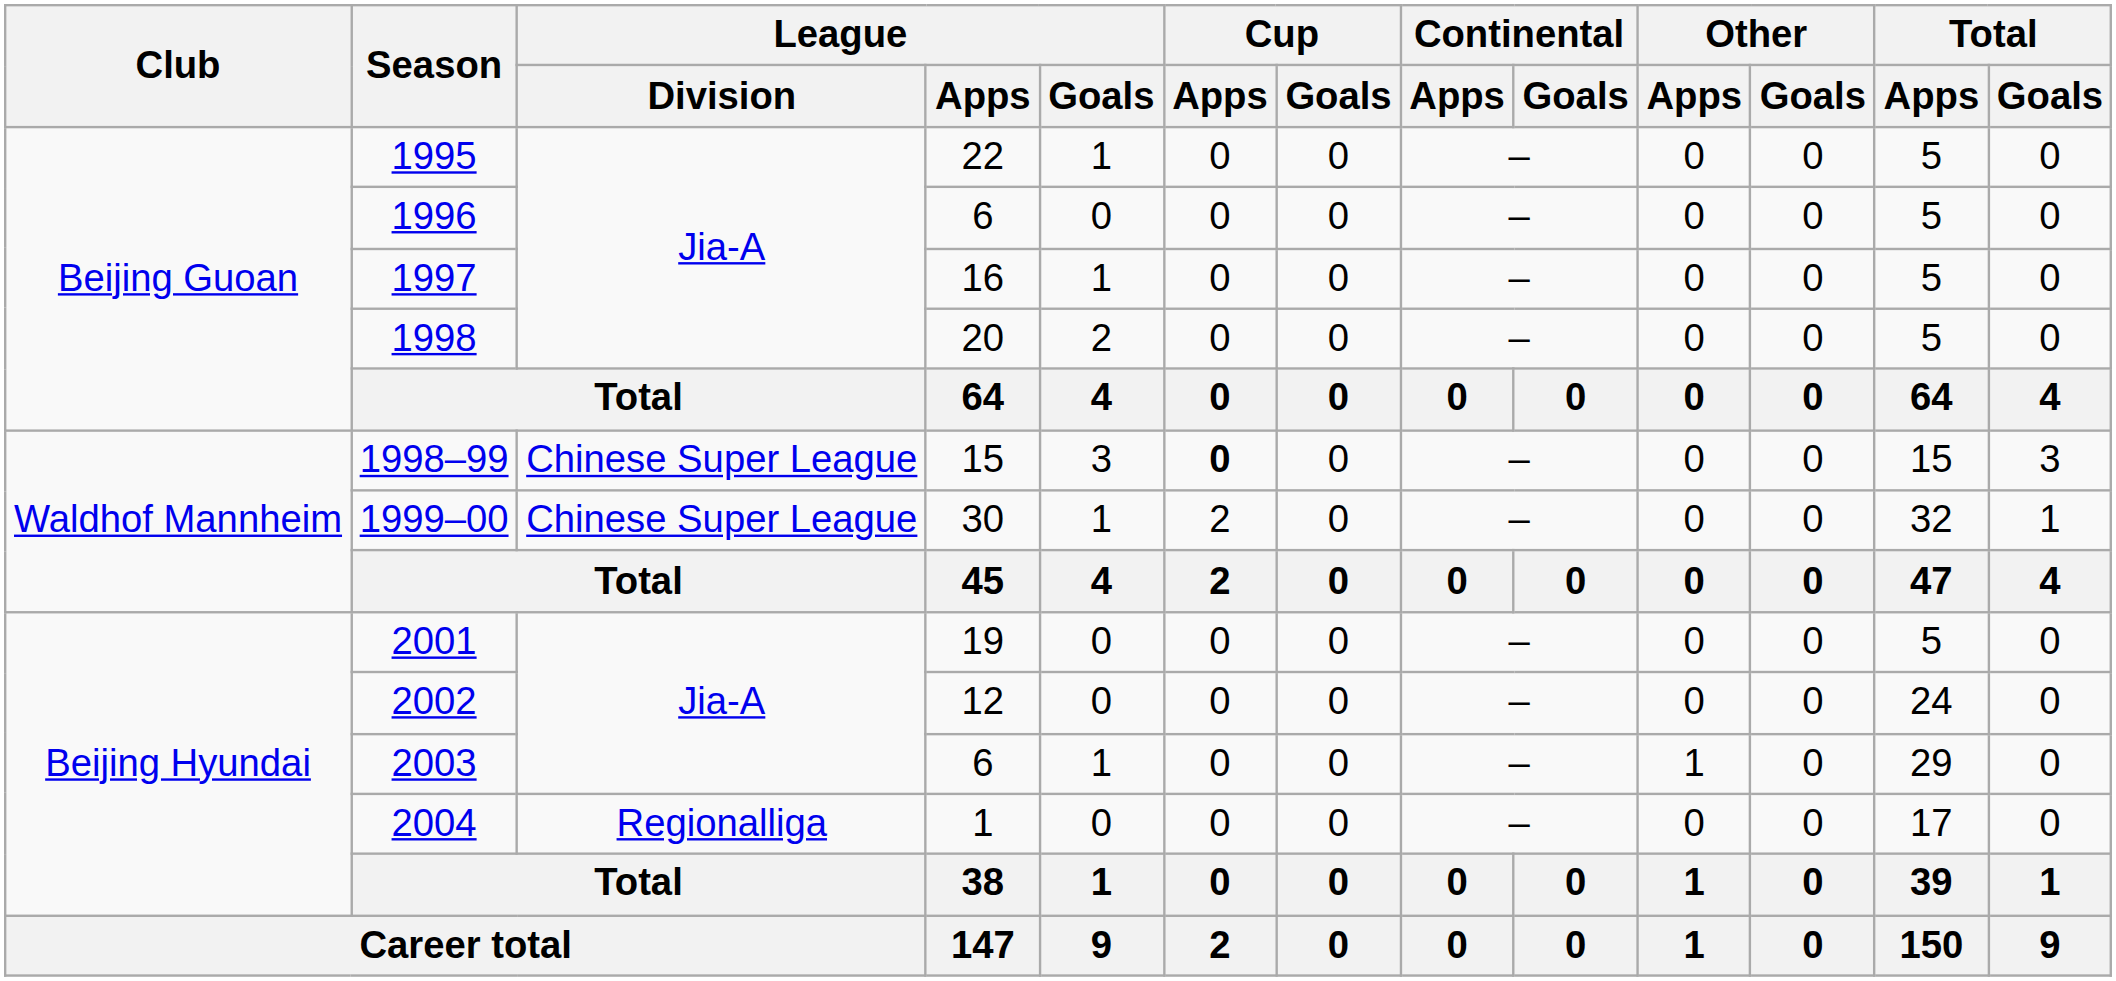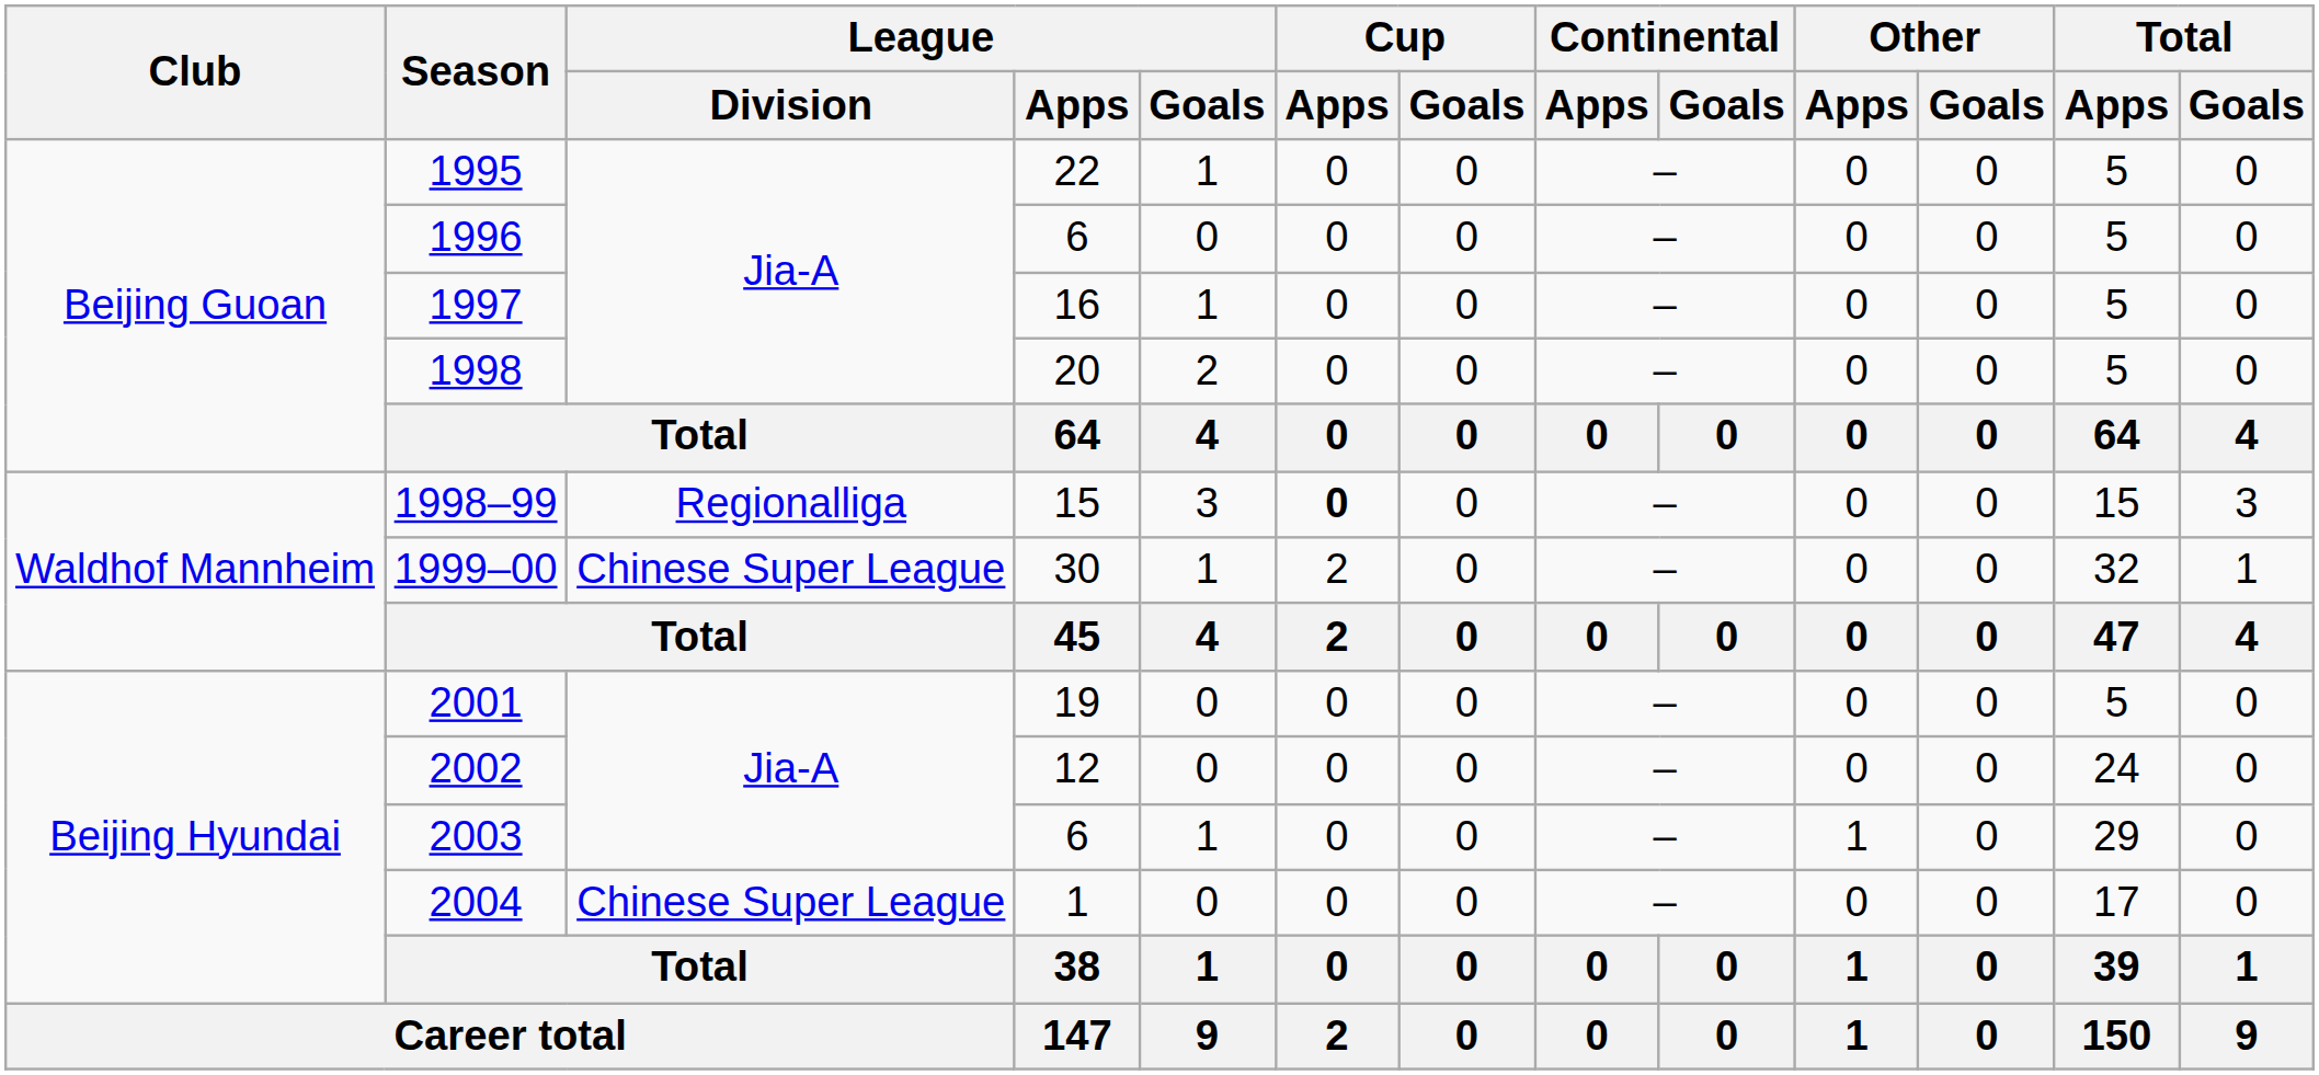 <table class="wikitable" style="text-align: center">
 <tr>
 <th rowspan="2">Club</th>
 <th rowspan="2">Season</th>
 <th colspan="3">League</th>
 <th colspan="2">Cup</th>
 <th colspan="2">Continental</th>
 <th colspan="2">Other</th>
 <th colspan="2">Total</th>
 </tr>
 <tr>
 <th>Division</th>
 <th>Apps</th>
 <th>Goals</th>
 <th>Apps</th>
 <th>Goals</th>
 <th>Apps</th>
 <th>Goals</th>
 <th>Apps</th>
 <th>Goals</th>
 <th>Apps</th>
 <th>Goals</th>
 </tr>
 <tr>
 <td rowspan="5"><a href='#'>Beijing Guoan</a></td>
 <td><a href='#'>1995</a></td>
 <td rowspan="4"><a href='#'>Jia-A</a></td>
 <td>22</td>
 <td>1</td>
 <td>0</td>
 <td>0</td>
 <td colspan="2">–</td>
 <td>0</td>
 <td>0</td>
 <td>5</td>
 <td>0</td>
 </tr>
 <tr>
 <td><a href='#'>1996</a></td>
 <td>6</td>
 <td>0</td>
 <td>0</td>
 <td>0</td>
 <td colspan="2">–</td>
 <td>0</td>
 <td>0</td>
 <td>5</td>
 <td>0</td>
 </tr>
 <tr>
 <td><a href='#'>1997</a></td>
 <td>16</td>
 <td>1</td>
 <td>0</td>
 <td>0</td>
 <td colspan="2">–</td>
 <td>0</td>
 <td>0</td>
 <td>5</td>
 <td>0</td>
 </tr>
 <tr>
 <td><a href='#'>1998</a></td>
 <td>20</td>
 <td>2</td>
 <td>0</td>
 <td>0</td>
 <td colspan="2">–</td>
 <td>0</td>
 <td>0</td>
 <td>5</td>
 <td>0</td>
 </tr>
 <tr>
 <th colspan=2>Total</th>
 <th>64</th>
 <th>4</th>
 <th>0</th>
 <th>0</th>
 <th>0</th>
 <th>0</th>
 <th>0</th>
 <th>0</th>
 <th>64</th>
 <th>4</th>
 </tr>
 <tr>
 <td rowspan="3"><a href='#'>Waldhof Mannheim</a></td>
 <td><a href='#'>1998–99</a></td>
-<td><a href='#'>Chinese Super League</a></td>
+<td><a href='#'>Regionalliga</a></td>
 <td>15</td>
 <td>3</td>
 <td><strong>0</strong></td>
 <td>0</td>
 <td colspan="2">–</td>
 <td>0</td>
 <td>0</td>
 <td>15</td>
 <td>3</td>
 </tr>
 <tr>
 <td><a href='#'>1999–00</a></td>
 <td><a href='#'>Chinese Super League</a></td>
 <td>30</td>
 <td>1</td>
 <td>2</td>
 <td>0</td>
 <td colspan="2">–</td>
 <td>0</td>
 <td>0</td>
 <td>32</td>
 <td>1</td>
 </tr>
 <tr>
 <th colspan=2>Total</th>
 <th>45</th>
 <th>4</th>
 <th>2</th>
 <th>0</th>
 <th>0</th>
 <th>0</th>
 <th>0</th>
 <th>0</th>
 <th>47</th>
 <th>4</th>
 </tr>
 <tr>
 <td rowspan="5"><a href='#'>Beijing Hyundai</a></td>
 <td><a href='#'>2001</a></td>
 <td rowspan="3"><a href='#'>Jia-A</a></td>
 <td>19</td>
 <td>0</td>
 <td>0</td>
 <td>0</td>
 <td colspan="2">–</td>
 <td>0</td>
 <td>0</td>
 <td>5</td>
 <td>0</td>
 </tr>
 <tr>
 <td><a href='#'>2002</a></td>
 <td>12</td>
 <td>0</td>
 <td>0</td>
 <td>0</td>
 <td colspan="2">–</td>
 <td>0</td>
 <td>0</td>
 <td>24</td>
 <td>0</td>
 </tr>
 <tr>
 <td><a href='#'>2003</a></td>
 <td>6</td>
 <td>1</td>
 <td>0</td>
 <td>0</td>
 <td colspan="2">–</td>
 <td>1</td>
 <td>0</td>
 <td>29</td>
 <td>0</td>
 </tr>
 <tr>
 <td><a href='#'>2004</a></td>
-<td><a href='#'>Regionalliga</a></td>
+<td><a href='#'>Chinese Super League</a></td>
 <td>1</td>
 <td>0</td>
 <td>0</td>
 <td>0</td>
 <td colspan="2">–</td>
 <td>0</td>
 <td>0</td>
 <td>17</td>
 <td>0</td>
 </tr>
 <tr>
 <th colspan=2>Total</th>
 <th>38</th>
 <th>1</th>
 <th>0</th>
 <th>0</th>
 <th>0</th>
 <th>0</th>
 <th>1</th>
 <th>0</th>
 <th>39</th>
 <th>1</th>
 </tr>
 <tr>
 <th colspan=3>Career total</th>
 <th>147</th>
 <th>9</th>
 <th>2</th>
 <th>0</th>
 <th>0</th>
 <th>0</th>
 <th>1</th>
 <th>0</th>
 <th>150</th>
 <th>9</th>
 </tr>
 </table>
